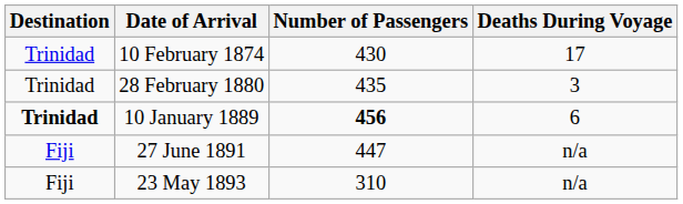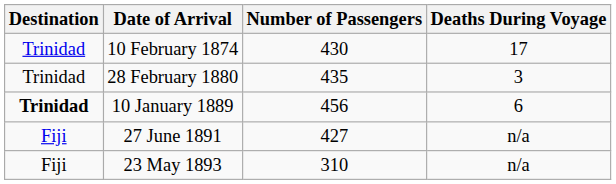 <table class="wikitable" style="text-align:center">
 <tr>
 <th>Destination</th>
 <th>Date of Arrival</th>
 <th>Number of Passengers</th>
 <th>Deaths During Voyage</th>
 </tr>
 <tr>
 <td><a href='#'>Trinidad</a></td>
 <td>10 February 1874</td>
 <td>430</td>
 <td>17</td>
 </tr>
 <tr>
 <td>Trinidad</td>
 <td>28 February 1880</td>
 <td>435</td>
 <td>3</td>
 </tr>
 <tr>
 <td><strong>Trinidad</strong></td>
 <td>10 January 1889</td>
-<td><strong>456</strong></td>
+<td>456</td>
 <td>6</td>
 </tr>
 <tr>
 <td><a href='#'>Fiji</a></td>
 <td>27 June 1891</td>
-<td>447</td>
+<td>427</td>
 <td>n/a</td>
 </tr>
 <tr>
 <td>Fiji</td>
 <td>23 May 1893</td>
 <td>310</td>
 <td>n/a</td>
 </tr>
 </table>
